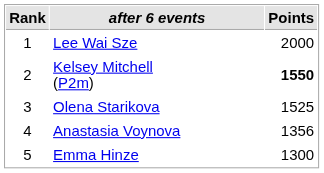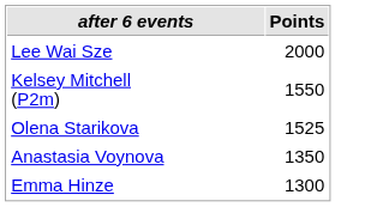 <table cellspacing="1" cellpadding="3" style="border:1px solid #aaa; font-size:90%;">
 <tr style="background:#e4e4e4;">
-<th style="border-bottom:1px solid #aaa; width:10px;">Rank</th>
 <th style="border-bottom:1px solid #aaa; width:200px; white-space:nowrap;"><em>after 6 events</em> </th>
 <th style="border-bottom:1px solid #aaa; width:20px;">Points</th>
 </tr>
 <tr>
-<td align=center>1</td>
 <td> <a href='#'>Lee Wai Sze</a></td>
 <td align=right>2000</td>
 </tr>
 <tr>
-<td align=center>2</td>
 <td> <a href='#'>Kelsey Mitchell</a><br>(<a href='#'>P2m</a>)</td>
-<td align=right><strong>1550</strong></td>
+<td align=right>1550</td>
 </tr>
 <tr>
-<td align=center>3</td>
 <td> <a href='#'>Olena Starikova</a></td>
 <td align=right>1525</td>
 </tr>
 <tr>
-<td align=center>4</td>
 <td> <a href='#'>Anastasia Voynova</a></td>
-<td align=right>1356</td>
+<td align=right>1350</td>
 </tr>
 <tr>
-<td align=center>5</td>
 <td> <a href='#'>Emma Hinze</a></td>
 <td align=right>1300</td>
 </tr>
 </table>
